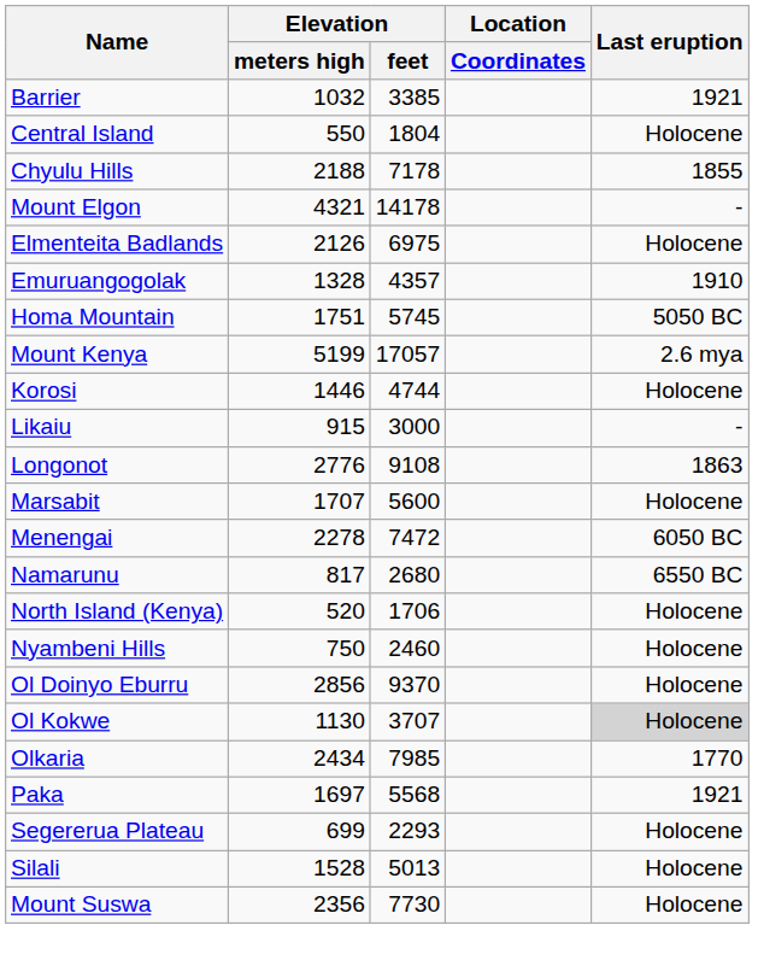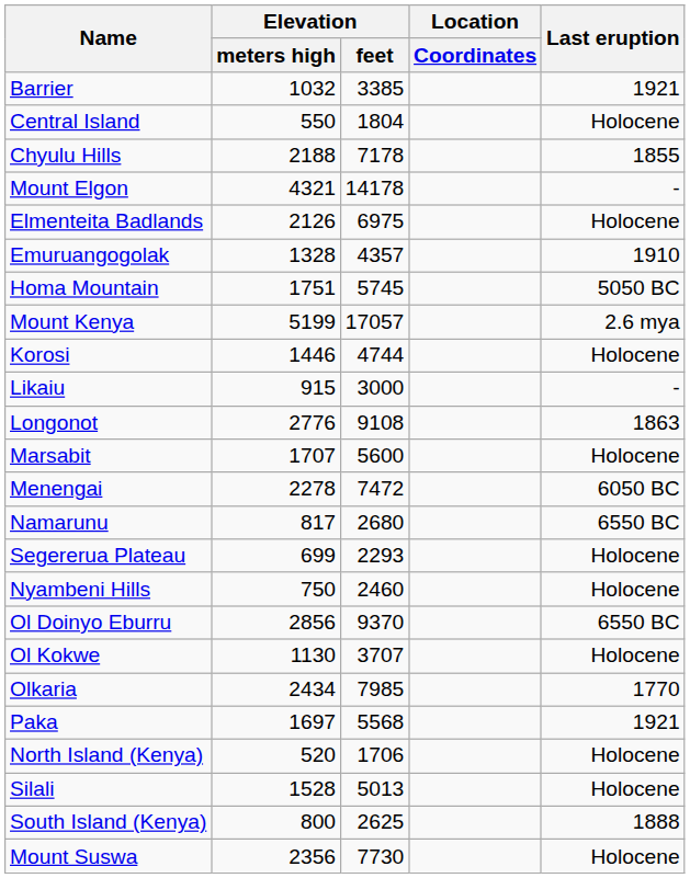 <table class="wikitable">
 <tr>
 <th rowspan="2">Name</th>
 <th colspan ="2">Elevation</th>
 <th>Location</th>
 <th rowspan="2">Last eruption</th>
 </tr>
 <tr>
 <th>meters high</th>
 <th>feet</th>
 <th><a href='#'>Coordinates</a></th>
 </tr>
 <tr align="right">
 <td align="left"><a href='#'>Barrier</a></td>
 <td>1032</td>
 <td>3385</td>
 <td></td>
 <td>1921</td>
 </tr>
 <tr align="right">
 <td align="left"><a href='#'>Central Island</a></td>
 <td>550</td>
 <td>1804</td>
 <td></td>
 <td>Holocene</td>
 </tr>
 <tr align="right">
 <td align="left"><a href='#'>Chyulu Hills</a></td>
 <td>2188</td>
 <td>7178</td>
 <td></td>
 <td>1855</td>
 </tr>
 <tr align="right">
 <td align="left"><a href='#'>Mount Elgon</a></td>
 <td>4321</td>
 <td>14178</td>
 <td></td>
 <td>-</td>
 </tr>
 <tr align="right">
 <td align="left"><a href='#'>Elmenteita Badlands</a></td>
 <td>2126</td>
 <td>6975</td>
 <td></td>
 <td>Holocene</td>
 </tr>
 <tr align="right">
 <td align="left"><a href='#'>Emuruangogolak</a></td>
 <td>1328</td>
 <td>4357</td>
 <td></td>
 <td>1910</td>
 </tr>
 <tr align="right">
 <td align="left"><a href='#'>Homa Mountain</a></td>
 <td>1751</td>
 <td>5745</td>
 <td></td>
 <td>5050 BC</td>
 </tr>
 <tr align="right">
 <td align="left"><a href='#'>Mount Kenya</a></td>
 <td>5199</td>
 <td>17057</td>
 <td></td>
 <td>2.6 mya</td>
 </tr>
 <tr align="right">
 <td align="left"><a href='#'>Korosi</a></td>
 <td>1446</td>
 <td>4744</td>
 <td></td>
 <td>Holocene</td>
 </tr>
 <tr align="right">
 <td align="left"><a href='#'>Likaiu</a></td>
 <td>915</td>
 <td>3000</td>
 <td></td>
 <td>-</td>
 </tr>
 <tr align="right">
 <td align="left"><a href='#'>Longonot</a></td>
 <td>2776</td>
 <td>9108</td>
 <td></td>
 <td>1863</td>
 </tr>
 <tr align="right">
 <td align="left"><a href='#'>Marsabit</a></td>
 <td>1707</td>
 <td>5600</td>
 <td></td>
 <td>Holocene</td>
 </tr>
 <tr align="right">
 <td align="left"><a href='#'>Menengai</a></td>
 <td>2278</td>
 <td>7472</td>
 <td></td>
 <td>6050 BC</td>
 </tr>
 <tr align="right">
 <td align="left"><a href='#'>Namarunu</a></td>
 <td>817</td>
 <td>2680</td>
 <td></td>
 <td>6550 BC</td>
 </tr>
 <tr align="right">
-<td align="left"><a href='#'>North Island (Kenya)</a></td>
-<td>520</td>
-<td>1706</td>
+<td align="left"><a href='#'>Segererua Plateau</a></td>
+<td>699</td>
+<td>2293</td>
 <td></td>
 <td>Holocene</td>
 </tr>
 <tr align="right">
 <td align="left"><a href='#'>Nyambeni Hills</a></td>
 <td>750</td>
 <td>2460</td>
 <td></td>
 <td>Holocene</td>
 </tr>
 <tr align="right">
 <td align="left"><a href='#'>Ol Doinyo Eburru</a></td>
 <td>2856</td>
 <td>9370</td>
 <td></td>
-<td>Holocene</td>
+<td>6550 BC</td>
 </tr>
 <tr align="right">
 <td align="left"><a href='#'>Ol Kokwe</a></td>
 <td>1130</td>
 <td>3707</td>
 <td></td>
-<td style="background: lightgrey;">Holocene</td>
+<td>Holocene</td>
 </tr>
 <tr align="right">
 <td align="left"><a href='#'>Olkaria</a></td>
 <td>2434</td>
 <td>7985</td>
 <td></td>
 <td>1770</td>
 </tr>
 <tr align="right">
 <td align="left"><a href='#'>Paka</a></td>
 <td>1697</td>
 <td>5568</td>
 <td></td>
 <td>1921</td>
 </tr>
 <tr align="right">
-<td align="left"><a href='#'>Segererua Plateau</a></td>
-<td>699</td>
-<td>2293</td>
+<td align="left"><a href='#'>North Island (Kenya)</a></td>
+<td>520</td>
+<td>1706</td>
 <td></td>
 <td>Holocene</td>
 </tr>
 <tr align="right">
 <td align="left"><a href='#'>Silali</a></td>
 <td>1528</td>
 <td>5013</td>
 <td></td>
 <td>Holocene</td>
 </tr>
 <tr align="right">
+<td align="left"><a href='#'>South Island (Kenya)</a></td>
+<td>800</td>
+<td>2625</td>
+<td></td>
+<td>1888</td>
+</tr>
+<tr align="right">
 <td align="left"><a href='#'>Mount Suswa</a></td>
 <td>2356</td>
 <td>7730</td>
 <td></td>
 <td>Holocene</td>
 </tr>
 </table>
